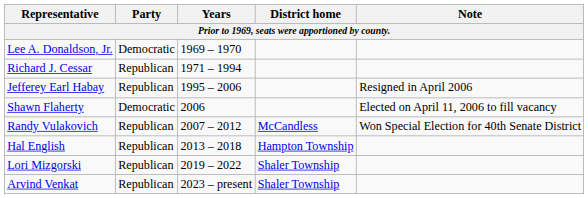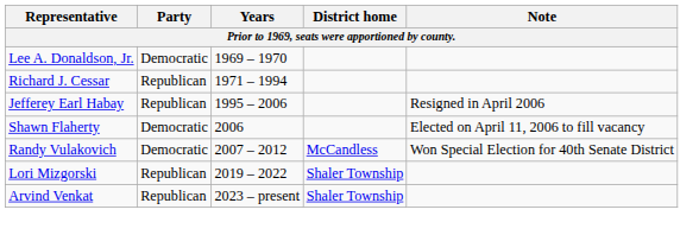 <table class=wikitable>
 <tr valign=bottom>
 <th>Representative</th>
 <th>Party</th>
 <th>Years</th>
 <th>District home</th>
 <th>Note</th>
 </tr>
 <tr>
 <th colspan=5 style="font-size: 80%;"><em>Prior to 1969, seats were apportioned by county.</em></th>
 </tr>
 <tr>
 <td><a href='#'>Lee A. Donaldson, Jr.</a></td>
 <td>Democratic</td>
 <td>1969 – 1970</td>
 <td></td>
 <td></td>
 </tr>
 <tr>
 <td><a href='#'>Richard J. Cessar</a></td>
 <td>Republican</td>
 <td>1971 – 1994</td>
 <td></td>
 <td></td>
 </tr>
 <tr>
 <td><a href='#'>Jefferey Earl Habay</a></td>
 <td>Republican</td>
 <td>1995 – 2006</td>
 <td></td>
 <td>Resigned in April 2006</td>
 </tr>
 <tr>
 <td><a href='#'>Shawn Flaherty</a></td>
 <td>Democratic</td>
 <td>2006</td>
 <td></td>
 <td>Elected on April 11, 2006 to fill vacancy</td>
 </tr>
 <tr>
 <td><a href='#'>Randy Vulakovich</a></td>
-<td>Republican</td>
+<td>Democratic</td>
 <td>2007 – 2012</td>
 <td><a href='#'>McCandless</a></td>
 <td>Won Special Election for 40th Senate District</td>
-</tr>
-<tr>
-<td><a href='#'>Hal English</a></td>
-<td>Republican</td>
-<td>2013 – 2018</td>
-<td><a href='#'>Hampton Township</a></td>
-<td></td>
 </tr>
 <tr>
 <td><a href='#'>Lori Mizgorski</a></td>
 <td>Republican</td>
 <td>2019 – 2022</td>
 <td><a href='#'>Shaler Township</a></td>
 <td></td>
 </tr>
 <tr>
 <td><a href='#'>Arvind Venkat</a></td>
 <td>Republican</td>
 <td>2023 – present</td>
 <td><a href='#'>Shaler Township</a></td>
 <td></td>
 </tr>
 </table>
